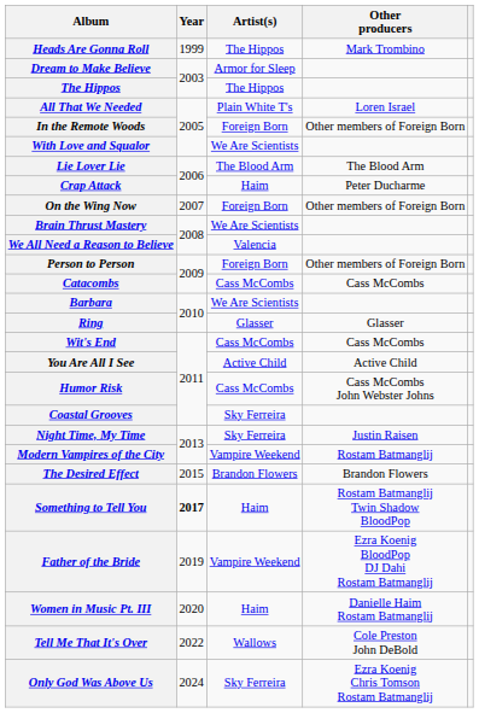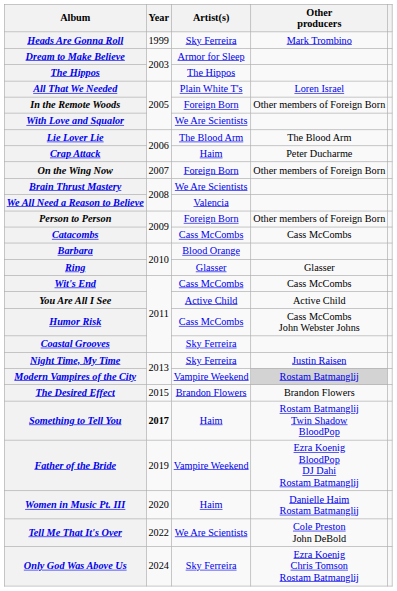 <table class="wikitable plainrowheaders sortable" style="text-align:center;">
 <tr>
 <th scope="col">Album</th>
 <th>Year</th>
 <th>Artist(s)</th>
 <th class="unsortable">Other<br>producers</th>
 <th class="unsortable"></th>
 </tr>
 <tr>
 <th scope="row"><em><a href='#'>Heads Are Gonna Roll</a></em></th>
 <td>1999</td>
-<td><a href='#'>The Hippos</a></td>
+<td><a href='#'>Sky Ferreira</a></td>
 <td><a href='#'>Mark Trombino</a></td>
 <td></td>
 </tr>
 <tr>
 <th scope="row"><em><a href='#'>Dream to Make Believe</a></em></th>
 <td rowspan="2">2003</td>
 <td><a href='#'>Armor for Sleep</a></td>
 <td></td>
 <td></td>
 </tr>
 <tr>
 <th scope="row"><em><a href='#'>The Hippos</a></em></th>
 <td><a href='#'>The Hippos</a></td>
 <td></td>
 <td></td>
 </tr>
 <tr>
 <th scope="row"><em><a href='#'>All That We Needed</a></em></th>
 <td rowspan="3">2005</td>
 <td><a href='#'>Plain White T's</a></td>
 <td><a href='#'>Loren Israel</a></td>
 <td></td>
 </tr>
 <tr>
 <th scope="row"><em>In the Remote Woods</em><br></th>
 <td><a href='#'>Foreign Born</a></td>
 <td>Other members of Foreign Born</td>
 <td></td>
 </tr>
 <tr>
 <th scope="row"><em><a href='#'>With Love and Squalor</a></em></th>
 <td><a href='#'>We Are Scientists</a></td>
 <td></td>
 <td></td>
 </tr>
 <tr>
 <th scope="row"><em><a href='#'>Lie Lover Lie</a></em></th>
 <td rowspan="2">2006</td>
 <td><a href='#'>The Blood Arm</a></td>
 <td>The Blood Arm</td>
 <td></td>
 </tr>
 <tr>
 <th scope="row"><em><a href='#'>Crap Attack</a></em><br></th>
 <td><a href='#'>Haim</a></td>
 <td>Peter Ducharme </td>
 <td></td>
 </tr>
 <tr>
 <th scope="row"><em>On the Wing Now</em></th>
 <td>2007</td>
 <td><a href='#'>Foreign Born</a></td>
 <td>Other members of Foreign Born</td>
 <td></td>
 </tr>
 <tr>
 <th scope="row"><em><a href='#'>Brain Thrust Mastery</a></em></th>
 <td rowspan="2">2008</td>
 <td><a href='#'>We Are Scientists</a></td>
 <td></td>
 <td></td>
 </tr>
 <tr>
 <th scope="row"><em><a href='#'>We All Need a Reason to Believe</a></em></th>
 <td><a href='#'>Valencia</a></td>
 <td></td>
 <td></td>
 </tr>
 <tr>
 <th scope="row"><em>Person to Person</em></th>
 <td rowspan="2">2009</td>
 <td><a href='#'>Foreign Born</a></td>
 <td>Other members of Foreign Born</td>
 <td></td>
 </tr>
 <tr>
 <th scope="row"><em><a href='#'>Catacombs</a></em></th>
 <td><a href='#'>Cass McCombs</a></td>
 <td>Cass McCombs</td>
 <td></td>
 </tr>
 <tr>
 <th scope="row"><em><a href='#'>Barbara</a></em></th>
 <td rowspan="2">2010</td>
-<td><a href='#'>We Are Scientists</a></td>
+<td><a href='#'>Blood Orange</a></td>
 <td></td>
 <td></td>
 </tr>
 <tr>
 <th scope="row"><em><a href='#'>Ring</a></em></th>
 <td><a href='#'>Glasser</a></td>
 <td>Glasser</td>
 <td></td>
 </tr>
 <tr>
 <th scope="row"><em><a href='#'>Wit's End</a></em></th>
 <td rowspan="4">2011</td>
 <td><a href='#'>Cass McCombs</a></td>
 <td>Cass McCombs</td>
 <td></td>
 </tr>
 <tr>
 <th scope="row"><em>You Are All I See</em></th>
 <td><a href='#'>Active Child</a></td>
 <td>Active Child</td>
 <td></td>
 </tr>
 <tr>
 <th scope="row"><em><a href='#'>Humor Risk</a></em></th>
 <td><a href='#'>Cass McCombs</a></td>
 <td>Cass McCombs<br>John Webster Johns </td>
 <td></td>
 </tr>
 <tr>
 <th scope="row"><em><a href='#'>Coastal Grooves</a></em></th>
 <td><a href='#'>Sky Ferreira</a></td>
 <td></td>
 <td></td>
 </tr>
 <tr>
 <th scope="row"><em><a href='#'>Night Time, My Time</a></em></th>
 <td rowspan="2">2013</td>
 <td><a href='#'>Sky Ferreira</a></td>
 <td><a href='#'>Justin Raisen</a> </td>
 <td></td>
 </tr>
 <tr>
 <th scope="row"><em><a href='#'>Modern Vampires of the City</a></em></th>
 <td><a href='#'>Vampire Weekend</a></td>
-<td><a href='#'>Rostam Batmanglij</a></td>
+<td style="background: lightgrey;"><a href='#'>Rostam Batmanglij</a></td>
 <td></td>
 </tr>
 <tr>
 <th scope="row"><em><a href='#'>The Desired Effect</a></em></th>
 <td>2015</td>
 <td><a href='#'>Brandon Flowers</a></td>
 <td>Brandon Flowers</td>
 <td></td>
 </tr>
 <tr>
 <th scope="row"><em><a href='#'>Something to Tell You</a></em></th>
 <td><strong>2017</strong></td>
 <td><a href='#'>Haim</a></td>
 <td><a href='#'>Rostam Batmanglij</a><br><a href='#'>Twin Shadow</a><br><a href='#'>BloodPop</a> </td>
 <td></td>
 </tr>
 <tr>
 <th scope="row"><em><a href='#'>Father of the Bride</a></em></th>
 <td>2019</td>
 <td><a href='#'>Vampire Weekend</a></td>
 <td><a href='#'>Ezra Koenig</a><br><a href='#'>BloodPop</a><br><a href='#'>DJ Dahi</a><br><a href='#'>Rostam Batmanglij</a></td>
 <td></td>
 </tr>
 <tr>
 <th scope="row"><em><a href='#'>Women in Music Pt. III</a></em></th>
 <td>2020</td>
 <td><a href='#'>Haim</a></td>
 <td><a href='#'>Danielle Haim</a><br><a href='#'>Rostam Batmanglij</a></td>
 <td></td>
 </tr>
 <tr>
 <th scope="row"><em><a href='#'>Tell Me That It's Over</a></em></th>
 <td>2022</td>
-<td><a href='#'>Wallows</a></td>
+<td><a href='#'>We Are Scientists</a></td>
 <td><a href='#'>Cole Preston</a> <br>John DeBold </td>
 <td></td>
 </tr>
 <tr>
 <th scope="row"><em><a href='#'>Only God Was Above Us</a></em></th>
 <td>2024</td>
 <td><a href='#'>Sky Ferreira</a></td>
 <td><a href='#'>Ezra Koenig</a><br><a href='#'>Chris Tomson</a><br><a href='#'>Rostam Batmanglij</a></td>
 <td></td>
 </tr>
 </table>
